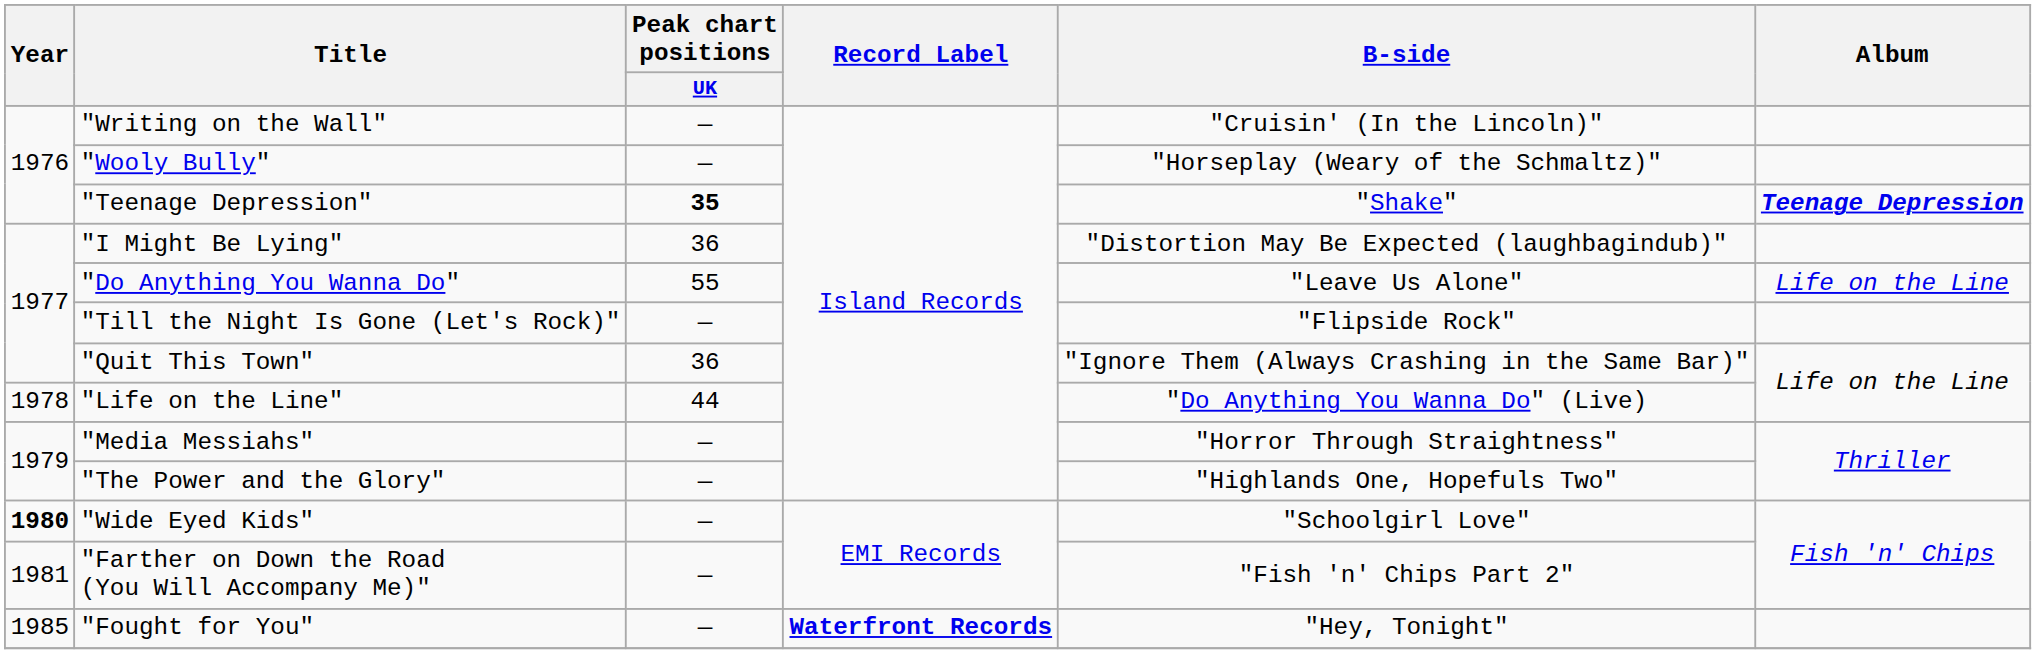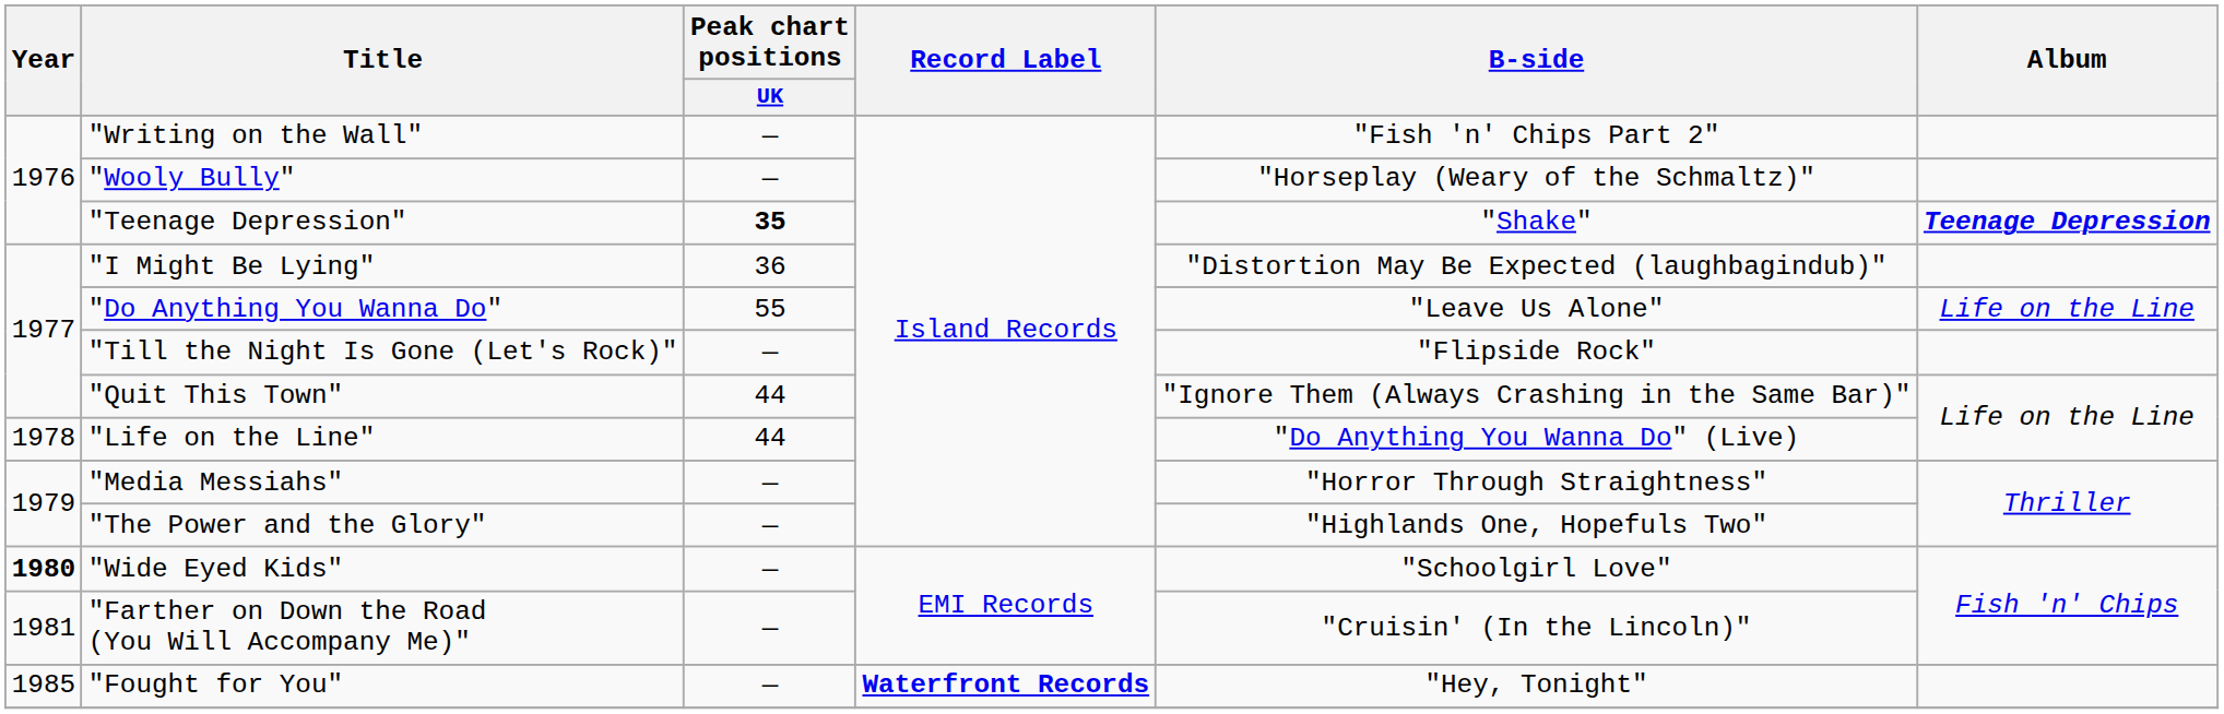 <table class="wikitable" style=text-align:center;>
 <tr>
 <th rowspan="2">Year</th>
 <th rowspan="2">Title</th>
 <th colspan="1">Peak chart<br>positions</th>
 <th rowspan="2"><a href='#'>Record Label</a></th>
 <th rowspan="2"><a href='#'>B-side</a></th>
 <th rowspan="2">Album</th>
 </tr>
 <tr style="font-size:smaller;">
 <th align=centre><a href='#'>UK</a></th>
 </tr>
 <tr>
 <td rowspan="3">1976</td>
 <td align=left>"Writing on the Wall"</td>
 <td>—</td>
 <td rowspan="10"><a href='#'>Island Records</a></td>
-<td>"Cruisin' (In the Lincoln)"</td>
+<td>"Fish 'n' Chips Part 2"</td>
 <td rowspan="1"></td>
 </tr>
 <tr>
 <td align=left>"<a href='#'>Wooly Bully</a>"</td>
 <td>—</td>
 <td>"Horseplay (Weary of the Schmaltz)"</td>
 <td rowspan="1"></td>
 </tr>
 <tr>
 <td align=left>"Teenage Depression"</td>
 <td><strong>35</strong></td>
 <td>"<a href='#'>Shake</a>"</td>
 <td rowspan="1"><strong><em><a href='#'>Teenage Depression</a></em></strong></td>
 </tr>
 <tr>
 <td rowspan="4">1977</td>
 <td align=left>"I Might Be Lying"</td>
 <td>36</td>
 <td>"Distortion May Be Expected (laughbagindub)"</td>
 <td rowspan="1"></td>
 </tr>
 <tr>
 <td align=left>"<a href='#'>Do Anything You Wanna Do</a>"</td>
 <td>55</td>
 <td>"Leave Us Alone"</td>
 <td rowspan="1"><em><a href='#'>Life on the Line</a></em></td>
 </tr>
 <tr>
 <td align=left>"Till the Night Is Gone (Let's Rock)"</td>
 <td>—</td>
 <td>"Flipside Rock"</td>
 <td rowspan="1"></td>
 </tr>
 <tr>
 <td align=left>"Quit This Town"</td>
-<td>36</td>
+<td>44</td>
 <td>"Ignore Them (Always Crashing in the Same Bar)"</td>
 <td rowspan="2"><em>Life on the Line</em></td>
 </tr>
 <tr>
 <td rowspan="1">1978</td>
 <td align=left>"Life on the Line"</td>
 <td>44</td>
 <td>"<a href='#'>Do Anything You Wanna Do</a>" (Live)</td>
 </tr>
 <tr>
 <td rowspan="2">1979</td>
 <td align=left>"Media Messiahs"</td>
 <td>—</td>
 <td>"Horror Through Straightness"</td>
 <td rowspan="2"><em><a href='#'>Thriller</a></em></td>
 </tr>
 <tr>
 <td align=left>"The Power and the Glory"</td>
 <td>—</td>
 <td>"Highlands One, Hopefuls Two"</td>
 </tr>
 <tr>
 <td rowspan="1"><strong>1980</strong></td>
 <td align=left>"Wide Eyed Kids"</td>
 <td>—</td>
 <td rowspan="2"><a href='#'>EMI Records</a></td>
 <td>"Schoolgirl Love"</td>
 <td rowspan="2"><em><a href='#'>Fish 'n' Chips</a></em></td>
 </tr>
 <tr>
 <td rowspan="1">1981</td>
 <td align=left>"Farther on Down the Road<br>(You Will Accompany Me)"</td>
 <td>—</td>
-<td>"Fish 'n' Chips Part 2"</td>
+<td>"Cruisin' (In the Lincoln)"</td>
 </tr>
 <tr>
 <td rowspan="1">1985</td>
 <td align=left>"Fought for You"</td>
 <td>—</td>
 <td rowspan="1"><strong><a href='#'>Waterfront Records</a></strong></td>
 <td>"Hey, Tonight"</td>
 <td rowspan="1"></td>
 </tr>
 <tr>
 </tr>
 </table>
